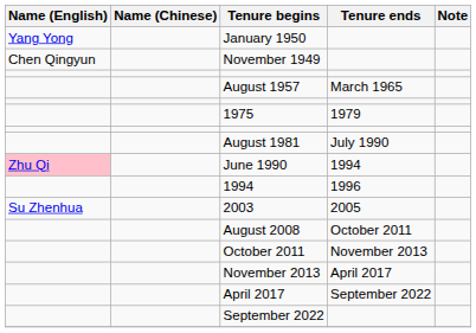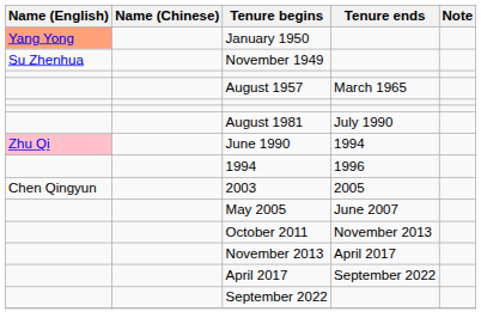 <table class="wikitable">
 <tr>
 <th>Name (English)</th>
 <th>Name (Chinese)</th>
 <th>Tenure begins</th>
 <th>Tenure ends</th>
 <th>Note</th>
 </tr>
 <tr>
-<td><a href='#'>Yang Yong</a></td>
+<td style="background: lightsalmon;"><a href='#'>Yang Yong</a></td>
 <td></td>
 <td>January 1950</td>
 <td></td>
 <td></td>
 </tr>
 <tr>
-<td>Chen Qingyun</td>
+<td><a href='#'>Su Zhenhua</a></td>
 <td></td>
 <td>November 1949</td>
 <td></td>
 <td></td>
 </tr>
 <tr>
 <td></td>
 <td></td>
 <td></td>
 <td></td>
 <td></td>
 </tr>
 <tr>
 <td></td>
 <td></td>
 <td>August 1957</td>
 <td>March 1965</td>
 <td></td>
 </tr>
 <tr>
 <td></td>
 <td></td>
 <td></td>
 <td></td>
-<td></td>
-</tr>
-<tr>
-<td></td>
-<td></td>
-<td>1975</td>
-<td>1979</td>
 <td></td>
 </tr>
 <tr>
 <td></td>
 <td></td>
 <td></td>
 <td></td>
 <td></td>
 </tr>
 <tr>
 <td></td>
 <td></td>
 <td>August 1981</td>
 <td>July 1990</td>
 <td></td>
 </tr>
 <tr>
 <td style="background: pink;"><a href='#'>Zhu Qi</a></td>
 <td></td>
 <td>June 1990</td>
 <td>1994</td>
 <td></td>
 </tr>
 <tr>
 <td></td>
 <td></td>
 <td>1994</td>
 <td>1996</td>
 <td></td>
 </tr>
 <tr>
-<td><a href='#'>Su Zhenhua</a></td>
+<td>Chen Qingyun</td>
 <td></td>
 <td>2003</td>
 <td>2005</td>
 <td></td>
 </tr>
 <tr>
 <td></td>
 <td></td>
-<td>August 2008</td>
-<td>October 2011</td>
+<td>May 2005</td>
+<td>June 2007</td>
 <td></td>
 </tr>
 <tr>
 <td></td>
 <td></td>
 <td>October 2011</td>
 <td>November 2013</td>
 <td></td>
 </tr>
 <tr>
 <td></td>
 <td></td>
 <td>November 2013</td>
 <td>April 2017</td>
 <td></td>
 </tr>
 <tr>
 <td></td>
 <td></td>
 <td>April 2017</td>
 <td>September 2022</td>
 <td></td>
 </tr>
 <tr>
 <td></td>
 <td></td>
 <td>September 2022</td>
 <td></td>
 <td></td>
 </tr>
 <tr>
 </tr>
 </table>
